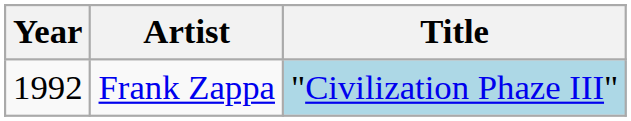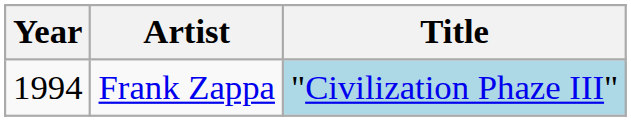 <table class="wikitable sortable">
 <tr>
 <th>Year</th>
 <th>Artist</th>
 <th>Title</th>
 </tr>
 <tr>
-<td>1992</td>
+<td>1994</td>
 <td><a href='#'>Frank Zappa</a></td>
 <td style="background: lightblue;">"<a href='#'>Civilization Phaze III</a>"</td>
 </tr>
 </table>
